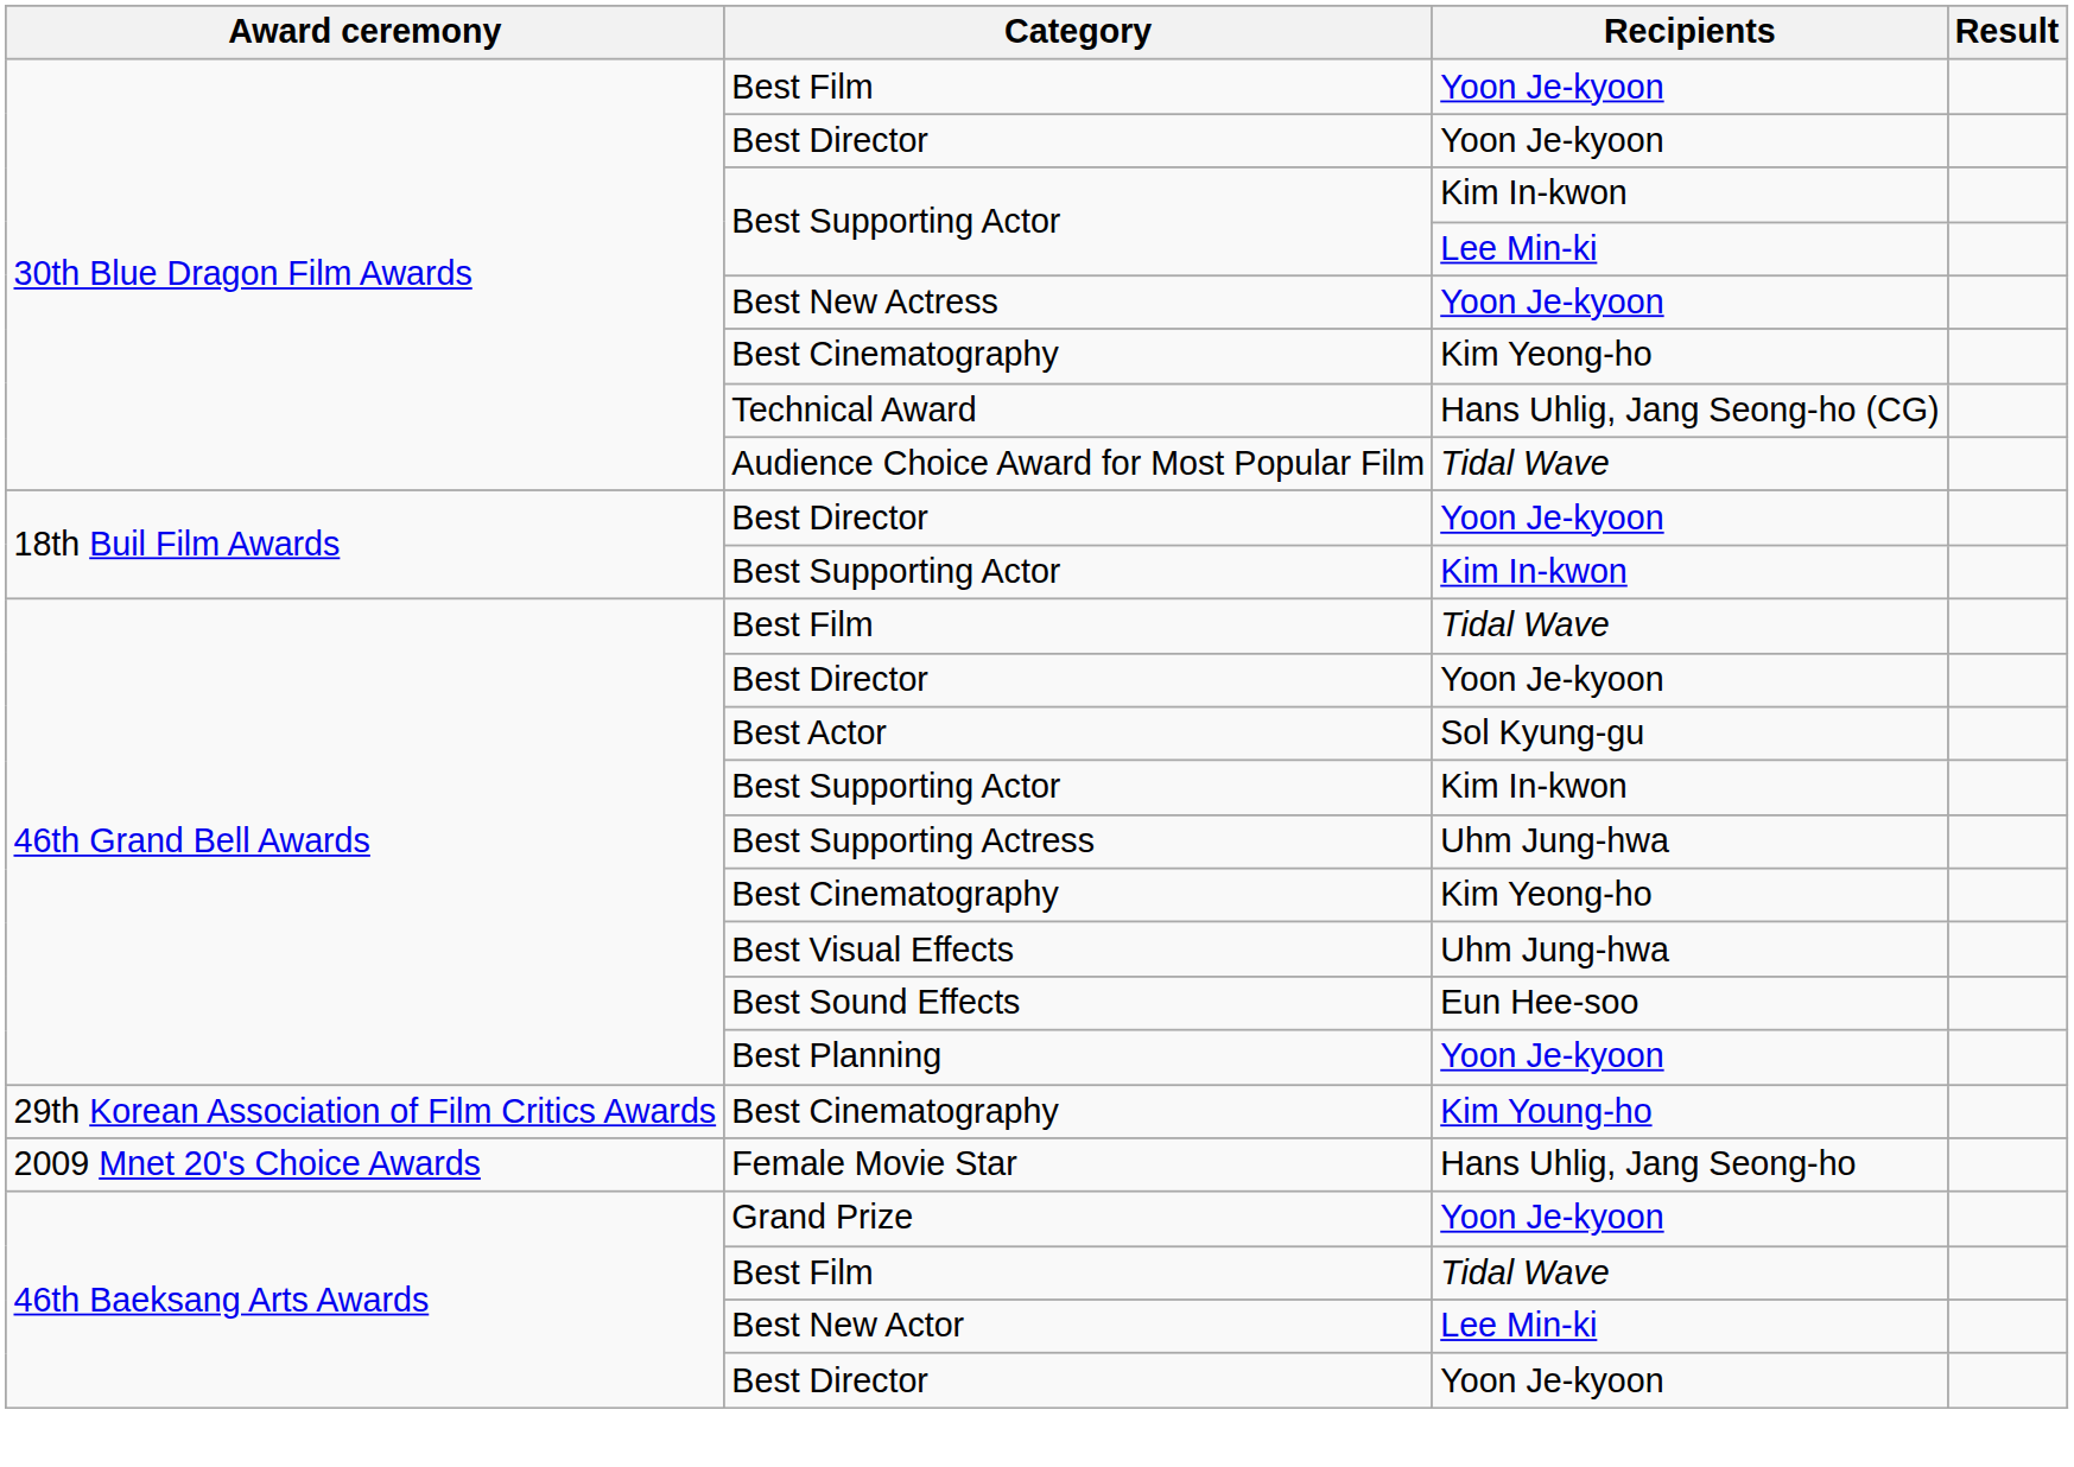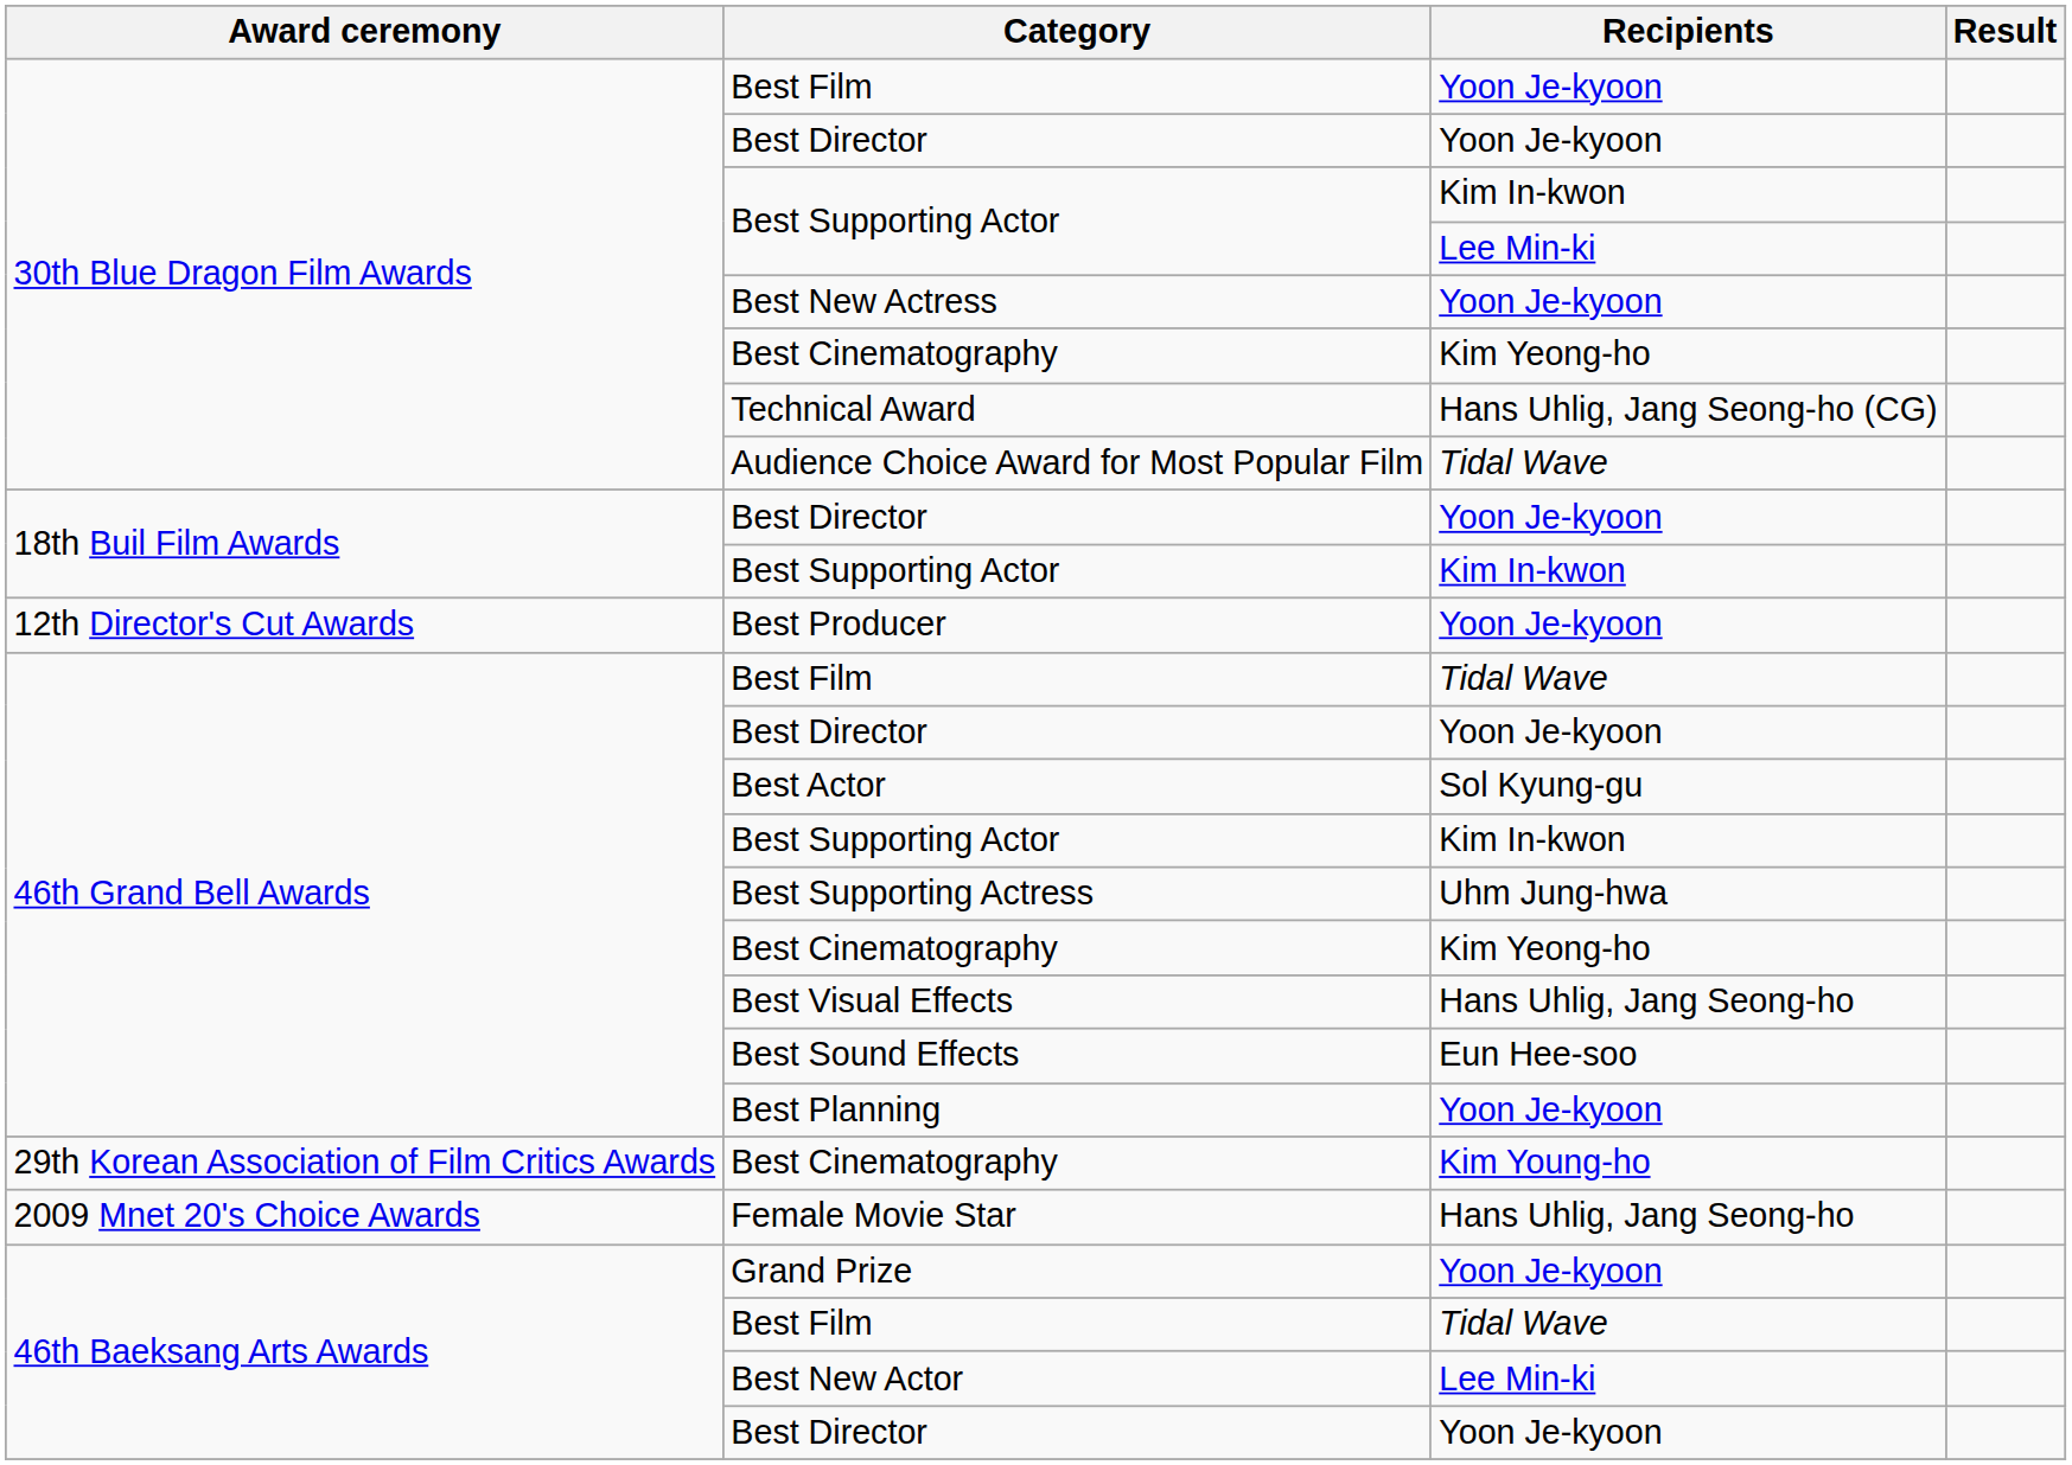 <table class="wikitable sortable">
 <tr>
 <th>Award ceremony</th>
 <th>Category</th>
 <th>Recipients</th>
 <th>Result</th>
 </tr>
 <tr>
 <td rowspan=8><a href='#'>30th Blue Dragon Film Awards</a></td>
 <td>Best Film</td>
 <td><a href='#'>Yoon Je-kyoon</a></td>
 <td></td>
 </tr>
 <tr>
 <td>Best Director</td>
 <td>Yoon Je-kyoon</td>
 <td></td>
 </tr>
 <tr>
 <td rowspan=2>Best Supporting Actor</td>
 <td>Kim In-kwon</td>
 <td></td>
 </tr>
 <tr>
 <td><a href='#'>Lee Min-ki</a></td>
 <td></td>
 </tr>
 <tr>
 <td>Best New Actress</td>
 <td><a href='#'>Yoon Je-kyoon</a></td>
 <td></td>
 </tr>
 <tr>
 <td>Best Cinematography</td>
 <td>Kim Yeong-ho</td>
 <td></td>
 </tr>
 <tr>
 <td>Technical Award</td>
 <td>Hans Uhlig, Jang Seong-ho (CG)</td>
 <td></td>
 </tr>
 <tr>
 <td>Audience Choice Award for Most Popular Film</td>
 <td><em>Tidal Wave</em></td>
 <td></td>
 </tr>
 <tr>
 <td rowspan=2>18th <a href='#'>Buil Film Awards</a></td>
 <td>Best Director</td>
 <td><a href='#'>Yoon Je-kyoon</a></td>
 <td></td>
 </tr>
 <tr>
 <td>Best Supporting Actor</td>
 <td><a href='#'>Kim In-kwon</a></td>
 <td></td>
 </tr>
 <tr>
+<td>12th <a href='#'>Director's Cut Awards</a></td>
+<td>Best Producer</td>
+<td><a href='#'>Yoon Je-kyoon</a></td>
+<td></td>
+</tr>
+<tr>
 <td rowspan=9><a href='#'>46th Grand Bell Awards</a></td>
 <td>Best Film</td>
 <td><em>Tidal Wave</em></td>
 <td></td>
 </tr>
 <tr>
 <td>Best Director</td>
 <td>Yoon Je-kyoon</td>
 <td></td>
 </tr>
 <tr>
 <td>Best Actor</td>
 <td>Sol Kyung-gu</td>
 <td></td>
 </tr>
 <tr>
 <td>Best Supporting Actor</td>
 <td>Kim In-kwon</td>
 <td></td>
 </tr>
 <tr>
 <td>Best Supporting Actress</td>
 <td>Uhm Jung-hwa</td>
 <td></td>
 </tr>
 <tr>
 <td>Best Cinematography</td>
 <td>Kim Yeong-ho</td>
 <td></td>
 </tr>
 <tr>
 <td>Best Visual Effects</td>
-<td>Uhm Jung-hwa</td>
+<td>Hans Uhlig, Jang Seong-ho</td>
 <td></td>
 </tr>
 <tr>
 <td>Best Sound Effects</td>
 <td>Eun Hee-soo</td>
 <td></td>
 </tr>
 <tr>
 <td>Best Planning</td>
 <td><a href='#'>Yoon Je-kyoon</a></td>
 <td></td>
 </tr>
 <tr>
 <td>29th <a href='#'>Korean Association of Film Critics Awards</a></td>
 <td>Best Cinematography</td>
 <td><a href='#'>Kim Young-ho</a></td>
 <td></td>
 </tr>
 <tr>
 <td>2009 <a href='#'>Mnet 20's Choice Awards</a></td>
 <td>Female Movie Star</td>
 <td>Hans Uhlig, Jang Seong-ho</td>
 <td></td>
 </tr>
 <tr>
 <td rowspan=4><a href='#'>46th Baeksang Arts Awards</a></td>
 <td>Grand Prize</td>
 <td><a href='#'>Yoon Je-kyoon</a></td>
 <td></td>
 </tr>
 <tr>
 <td>Best Film</td>
 <td><em>Tidal Wave</em></td>
 <td></td>
 </tr>
 <tr>
 <td>Best New Actor</td>
 <td><a href='#'>Lee Min-ki</a></td>
 <td></td>
 </tr>
 <tr>
 <td>Best Director</td>
 <td>Yoon Je-kyoon</td>
 <td></td>
 </tr>
 </table>
